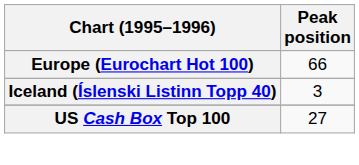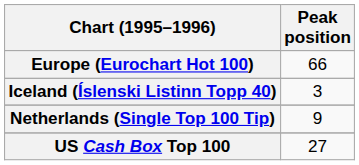 <table class="wikitable sortable plainrowheaders" style="text-align:center">
 <tr>
 <th>Chart (1995–1996)</th>
 <th>Peak<br>position</th>
 </tr>
 <tr>
 </tr>
 <tr>
 </tr>
 <tr>
 </tr>
 <tr>
 <th scope="row">Europe (<a href='#'>Eurochart Hot 100</a>)</th>
 <td>66</td>
 </tr>
 <tr>
 </tr>
 <tr>
 <th scope="row">Iceland (<a href='#'>Íslenski Listinn Topp 40</a>)</th>
 <td>3</td>
 </tr>
 <tr>
 </tr>
 <tr>
+<th scope="row">Netherlands (<a href='#'>Single Top 100 Tip</a>)</th>
+<td>9</td>
+</tr>
+<tr>
 </tr>
 <tr>
 </tr>
 <tr>
 </tr>
 <tr>
 </tr>
 <tr>
 </tr>
 <tr>
 </tr>
 <tr>
 <th scope="row">US <em><a href='#'>Cash Box</a></em> Top 100</th>
 <td>27</td>
 </tr>
 </table>
